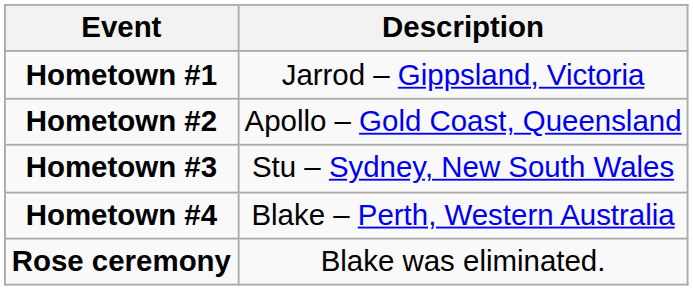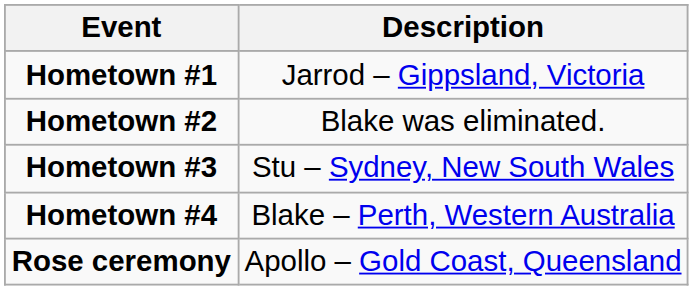 <table class="wikitable sortable" style="text-align:center;">
 <tr>
 <th>Event</th>
 <th>Description</th>
 </tr>
 <tr>
 <td><strong>Hometown #1</strong></td>
 <td>Jarrod – <a href='#'>Gippsland, Victoria</a></td>
 </tr>
 <tr>
 <td><strong>Hometown #2</strong></td>
-<td>Apollo – <a href='#'>Gold Coast, Queensland</a></td>
+<td>Blake was eliminated.</td>
 </tr>
 <tr>
 <td><strong>Hometown #3</strong></td>
 <td>Stu – <a href='#'>Sydney, New South Wales</a></td>
 </tr>
 <tr>
 <td><strong>Hometown #4</strong></td>
 <td>Blake – <a href='#'>Perth, Western Australia</a></td>
 </tr>
 <tr>
 <td><strong>Rose ceremony</strong></td>
-<td>Blake was eliminated.</td>
+<td>Apollo – <a href='#'>Gold Coast, Queensland</a></td>
 </tr>
 </table>
